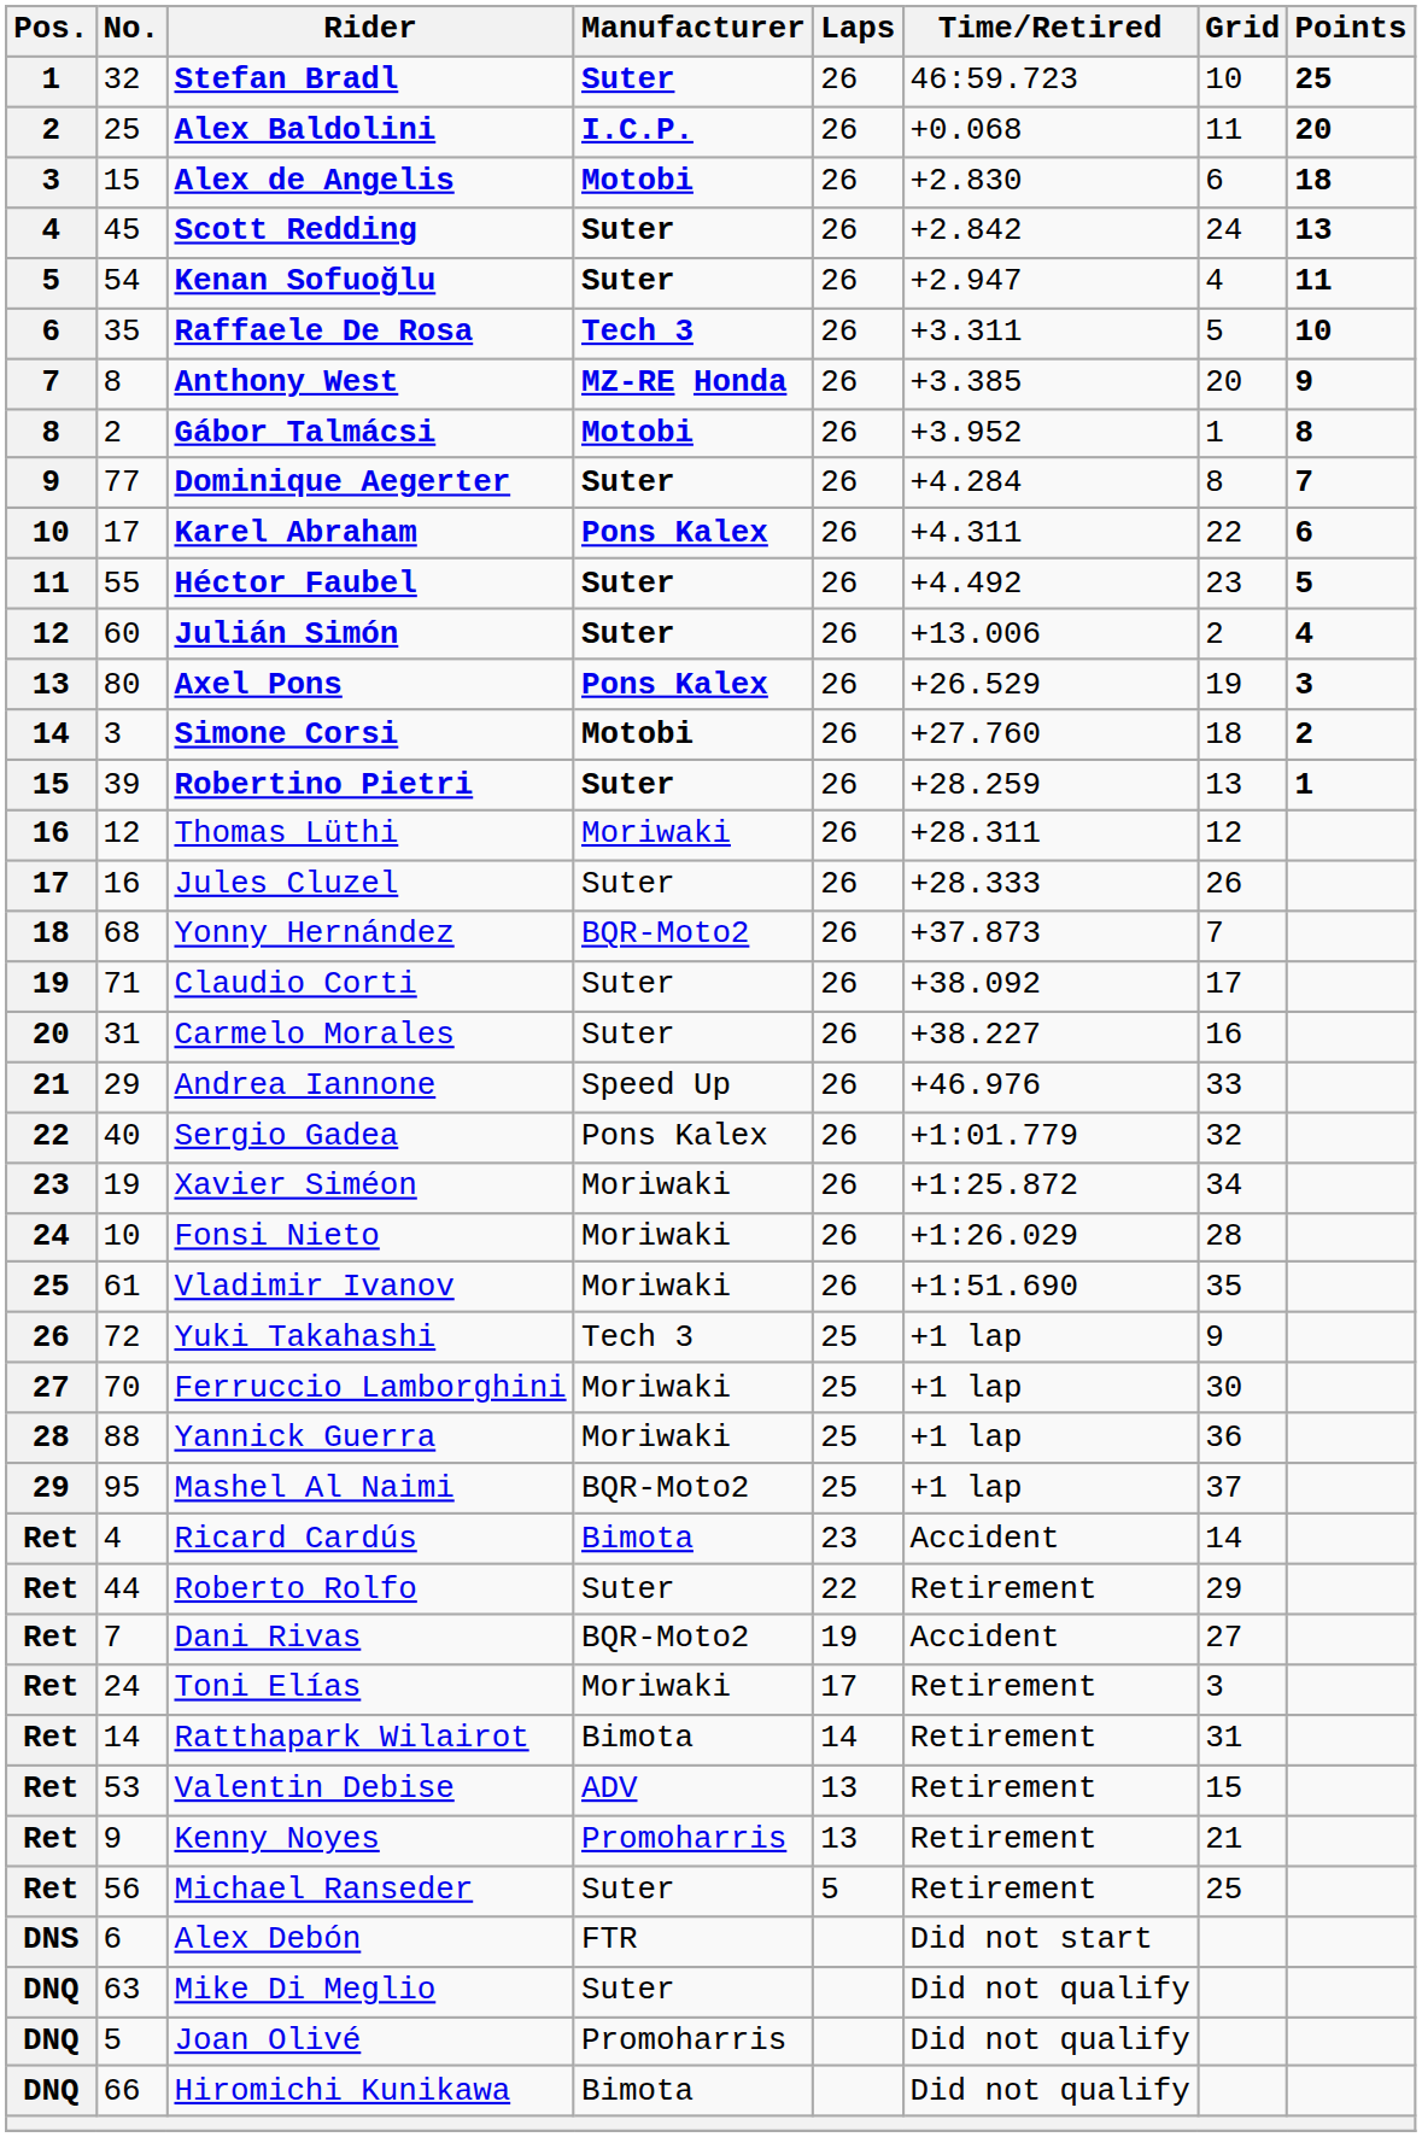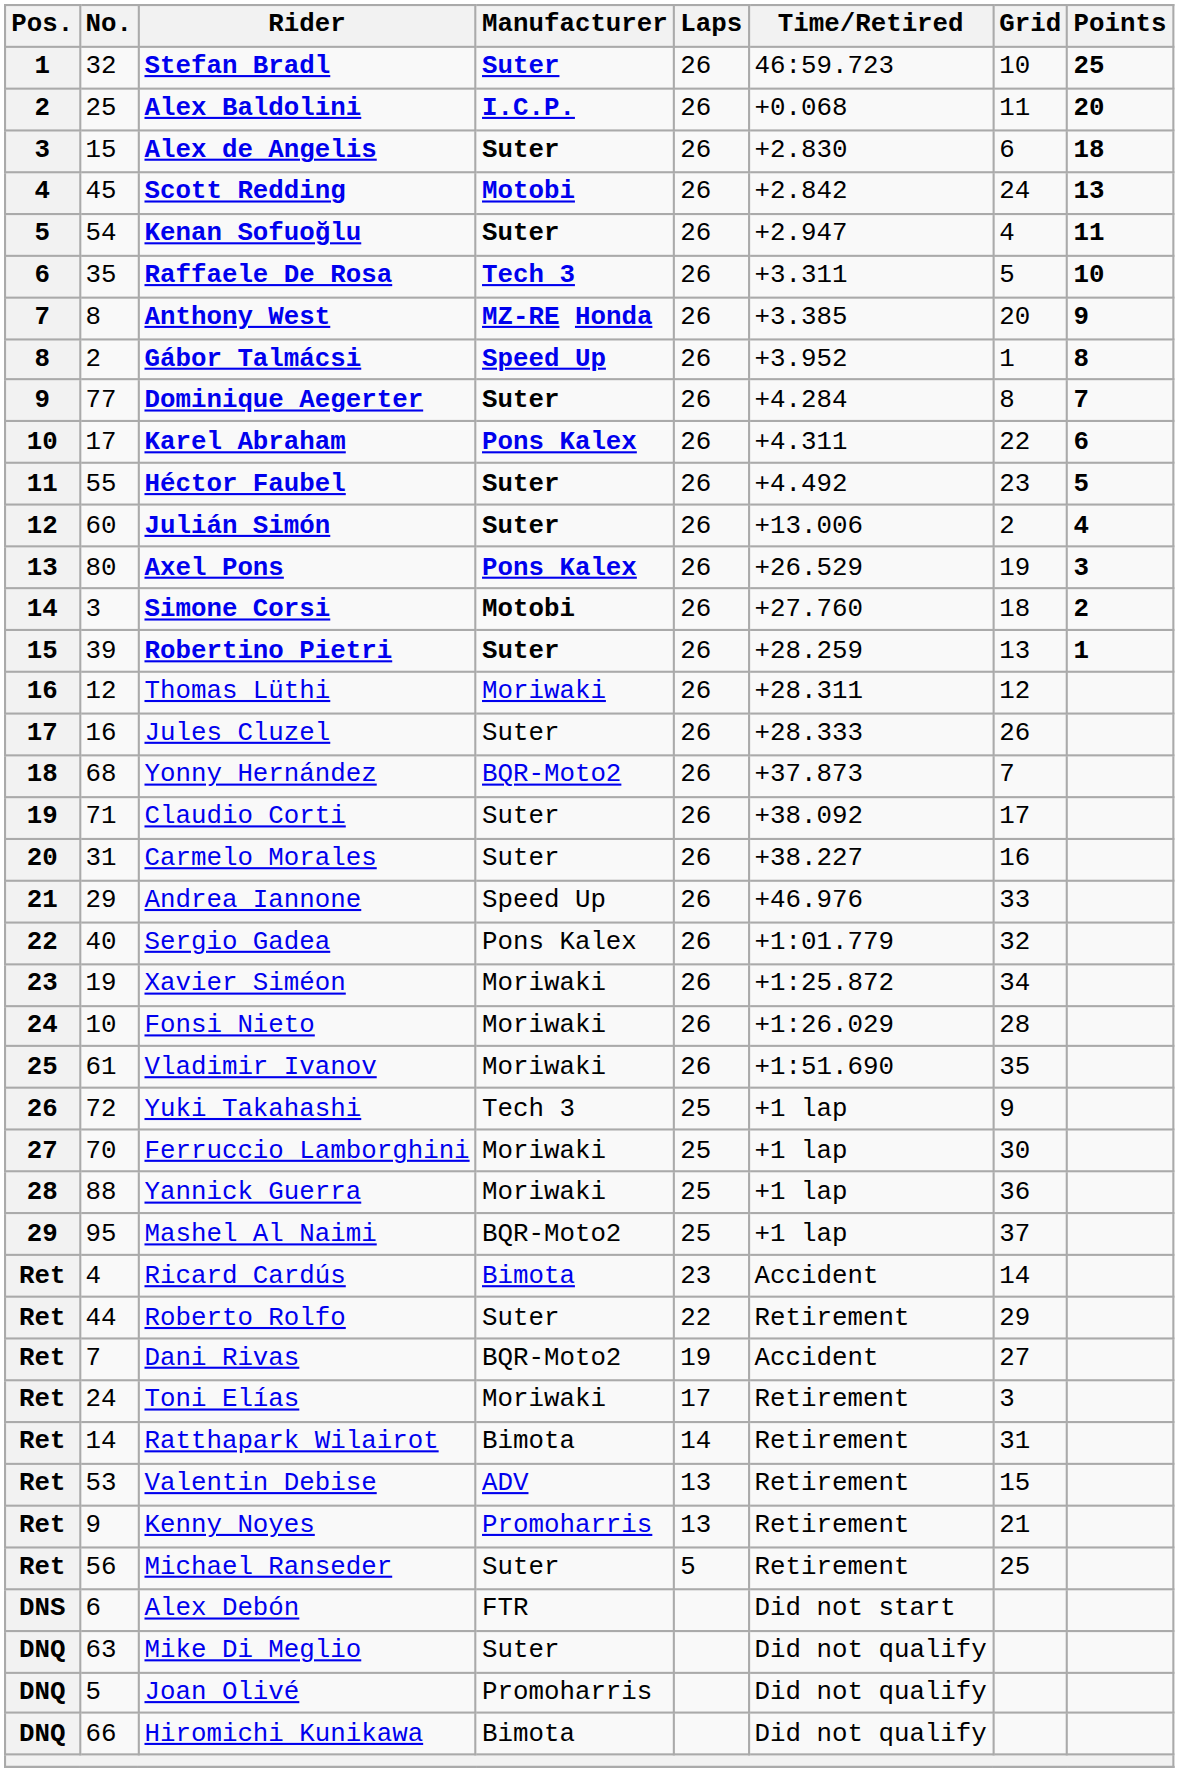 <table class="wikitable" style="font-size: 95%;">
 <tr>
 <th>Pos.</th>
 <th>No.</th>
 <th>Rider</th>
 <th>Manufacturer</th>
 <th>Laps</th>
 <th>Time/Retired</th>
 <th>Grid</th>
 <th>Points</th>
 </tr>
 <tr>
 <th>1</th>
 <td>32</td>
 <td> <strong><a href='#'>Stefan Bradl</a></strong></td>
 <td><strong><a href='#'>Suter</a></strong></td>
 <td>26</td>
 <td>46:59.723</td>
 <td>10</td>
 <td><strong>25</strong></td>
 </tr>
 <tr>
 <th>2</th>
 <td>25</td>
 <td> <strong><a href='#'>Alex Baldolini</a></strong></td>
 <td><strong><a href='#'>I.C.P.</a></strong></td>
 <td>26</td>
 <td>+0.068</td>
 <td>11</td>
 <td><strong>20</strong></td>
 </tr>
 <tr>
 <th>3</th>
 <td>15</td>
 <td> <strong><a href='#'>Alex de Angelis</a></strong></td>
-<td><strong><a href='#'>Motobi</a></strong></td>
+<td><strong>Suter</strong></td>
 <td>26</td>
 <td>+2.830</td>
 <td>6</td>
 <td><strong>18</strong></td>
 </tr>
 <tr>
 <th>4</th>
 <td>45</td>
 <td> <strong><a href='#'>Scott Redding</a></strong></td>
-<td><strong>Suter</strong></td>
+<td><strong><a href='#'>Motobi</a></strong></td>
 <td>26</td>
 <td>+2.842</td>
 <td>24</td>
 <td><strong>13</strong></td>
 </tr>
 <tr>
 <th>5</th>
 <td>54</td>
 <td> <strong><a href='#'>Kenan Sofuoğlu</a></strong></td>
 <td><strong>Suter</strong></td>
 <td>26</td>
 <td>+2.947</td>
 <td>4</td>
 <td><strong>11</strong></td>
 </tr>
 <tr>
 <th>6</th>
 <td>35</td>
 <td> <strong><a href='#'>Raffaele De Rosa</a></strong></td>
 <td><strong><a href='#'>Tech 3</a></strong></td>
 <td>26</td>
 <td>+3.311</td>
 <td>5</td>
 <td><strong>10</strong></td>
 </tr>
 <tr>
 <th>7</th>
 <td>8</td>
 <td> <strong><a href='#'>Anthony West</a></strong></td>
 <td><strong><a href='#'>MZ-RE</a> <a href='#'>Honda</a></strong></td>
 <td>26</td>
 <td>+3.385</td>
 <td>20</td>
 <td><strong>9</strong></td>
 </tr>
 <tr>
 <th>8</th>
 <td>2</td>
 <td> <strong><a href='#'>Gábor Talmácsi</a></strong></td>
-<td><strong><a href='#'>Motobi</a></strong></td>
+<td><strong><a href='#'>Speed Up</a></strong></td>
 <td>26</td>
 <td>+3.952</td>
 <td>1</td>
 <td><strong>8</strong></td>
 </tr>
 <tr>
 <th>9</th>
 <td>77</td>
 <td> <strong><a href='#'>Dominique Aegerter</a></strong></td>
 <td><strong>Suter</strong></td>
 <td>26</td>
 <td>+4.284</td>
 <td>8</td>
 <td><strong>7</strong></td>
 </tr>
 <tr>
 <th>10</th>
 <td>17</td>
 <td> <strong><a href='#'>Karel Abraham</a></strong></td>
 <td><strong><a href='#'>Pons Kalex</a></strong></td>
 <td>26</td>
 <td>+4.311</td>
 <td>22</td>
 <td><strong>6</strong></td>
 </tr>
 <tr>
 <th>11</th>
 <td>55</td>
 <td> <strong><a href='#'>Héctor Faubel</a></strong></td>
 <td><strong>Suter</strong></td>
 <td>26</td>
 <td>+4.492</td>
 <td>23</td>
 <td><strong>5</strong></td>
 </tr>
 <tr>
 <th>12</th>
 <td>60</td>
 <td> <strong><a href='#'>Julián Simón</a></strong></td>
 <td><strong>Suter</strong></td>
 <td>26</td>
 <td>+13.006</td>
 <td>2</td>
 <td><strong>4</strong></td>
 </tr>
 <tr>
 <th>13</th>
 <td>80</td>
 <td> <strong><a href='#'>Axel Pons</a></strong></td>
 <td><strong><a href='#'>Pons Kalex</a></strong></td>
 <td>26</td>
 <td>+26.529</td>
 <td>19</td>
 <td><strong>3</strong></td>
 </tr>
 <tr>
 <th>14</th>
 <td>3</td>
 <td> <strong><a href='#'>Simone Corsi</a></strong></td>
 <td><strong>Motobi</strong></td>
 <td>26</td>
 <td>+27.760</td>
 <td>18</td>
 <td><strong>2</strong></td>
 </tr>
 <tr>
 <th>15</th>
 <td>39</td>
 <td> <strong><a href='#'>Robertino Pietri</a></strong></td>
 <td><strong>Suter</strong></td>
 <td>26</td>
 <td>+28.259</td>
 <td>13</td>
 <td><strong>1</strong></td>
 </tr>
 <tr>
 <th>16</th>
 <td>12</td>
 <td> <a href='#'>Thomas Lüthi</a></td>
 <td><a href='#'>Moriwaki</a></td>
 <td>26</td>
 <td>+28.311</td>
 <td>12</td>
 <td></td>
 </tr>
 <tr>
 <th>17</th>
 <td>16</td>
 <td> <a href='#'>Jules Cluzel</a></td>
 <td>Suter</td>
 <td>26</td>
 <td>+28.333</td>
 <td>26</td>
 <td></td>
 </tr>
 <tr>
 <th>18</th>
 <td>68</td>
 <td> <a href='#'>Yonny Hernández</a></td>
 <td><a href='#'>BQR-Moto2</a></td>
 <td>26</td>
 <td>+37.873</td>
 <td>7</td>
 <td></td>
 </tr>
 <tr>
 <th>19</th>
 <td>71</td>
 <td> <a href='#'>Claudio Corti</a></td>
 <td>Suter</td>
 <td>26</td>
 <td>+38.092</td>
 <td>17</td>
 <td></td>
 </tr>
 <tr>
 <th>20</th>
 <td>31</td>
 <td> <a href='#'>Carmelo Morales</a></td>
 <td>Suter</td>
 <td>26</td>
 <td>+38.227</td>
 <td>16</td>
 <td></td>
 </tr>
 <tr>
 <th>21</th>
 <td>29</td>
 <td> <a href='#'>Andrea Iannone</a></td>
 <td>Speed Up</td>
 <td>26</td>
 <td>+46.976</td>
 <td>33</td>
 <td></td>
 </tr>
 <tr>
 <th>22</th>
 <td>40</td>
 <td> <a href='#'>Sergio Gadea</a></td>
 <td>Pons Kalex</td>
 <td>26</td>
 <td>+1:01.779</td>
 <td>32</td>
 <td></td>
 </tr>
 <tr>
 <th>23</th>
 <td>19</td>
 <td> <a href='#'>Xavier Siméon</a></td>
 <td>Moriwaki</td>
 <td>26</td>
 <td>+1:25.872</td>
 <td>34</td>
 <td></td>
 </tr>
 <tr>
 <th>24</th>
 <td>10</td>
 <td> <a href='#'>Fonsi Nieto</a></td>
 <td>Moriwaki</td>
 <td>26</td>
 <td>+1:26.029</td>
 <td>28</td>
 <td></td>
 </tr>
 <tr>
 <th>25</th>
 <td>61</td>
 <td> <a href='#'>Vladimir Ivanov</a></td>
 <td>Moriwaki</td>
 <td>26</td>
 <td>+1:51.690</td>
 <td>35</td>
 <td></td>
 </tr>
 <tr>
 <th>26</th>
 <td>72</td>
 <td> <a href='#'>Yuki Takahashi</a></td>
 <td>Tech 3</td>
 <td>25</td>
 <td>+1 lap</td>
 <td>9</td>
 <td></td>
 </tr>
 <tr>
 <th>27</th>
 <td>70</td>
 <td> <a href='#'>Ferruccio Lamborghini</a></td>
 <td>Moriwaki</td>
 <td>25</td>
 <td>+1 lap</td>
 <td>30</td>
 <td></td>
 </tr>
 <tr>
 <th>28</th>
 <td>88</td>
 <td> <a href='#'>Yannick Guerra</a></td>
 <td>Moriwaki</td>
 <td>25</td>
 <td>+1 lap</td>
 <td>36</td>
 <td></td>
 </tr>
 <tr>
 <th>29</th>
 <td>95</td>
 <td> <a href='#'>Mashel Al Naimi</a></td>
 <td>BQR-Moto2</td>
 <td>25</td>
 <td>+1 lap</td>
 <td>37</td>
 <td></td>
 </tr>
 <tr>
 <th>Ret</th>
 <td>4</td>
 <td> <a href='#'>Ricard Cardús</a></td>
 <td><a href='#'>Bimota</a></td>
 <td>23</td>
 <td>Accident</td>
 <td>14</td>
 <td></td>
 </tr>
 <tr>
 <th>Ret</th>
 <td>44</td>
 <td> <a href='#'>Roberto Rolfo</a></td>
 <td>Suter</td>
 <td>22</td>
 <td>Retirement</td>
 <td>29</td>
 <td></td>
 </tr>
 <tr>
 <th>Ret</th>
 <td>7</td>
 <td> <a href='#'>Dani Rivas</a></td>
 <td>BQR-Moto2</td>
 <td>19</td>
 <td>Accident</td>
 <td>27</td>
 <td></td>
 </tr>
 <tr>
 <th>Ret</th>
 <td>24</td>
 <td> <a href='#'>Toni Elías</a></td>
 <td>Moriwaki</td>
 <td>17</td>
 <td>Retirement</td>
 <td>3</td>
 <td></td>
 </tr>
 <tr>
 <th>Ret</th>
 <td>14</td>
 <td> <a href='#'>Ratthapark Wilairot</a></td>
 <td>Bimota</td>
 <td>14</td>
 <td>Retirement</td>
 <td>31</td>
 <td></td>
 </tr>
 <tr>
 <th>Ret</th>
 <td>53</td>
 <td> <a href='#'>Valentin Debise</a></td>
 <td><a href='#'>ADV</a></td>
 <td>13</td>
 <td>Retirement</td>
 <td>15</td>
 <td></td>
 </tr>
 <tr>
 <th>Ret</th>
 <td>9</td>
 <td> <a href='#'>Kenny Noyes</a></td>
 <td><a href='#'>Promoharris</a></td>
 <td>13</td>
 <td>Retirement</td>
 <td>21</td>
 <td></td>
 </tr>
 <tr>
 <th>Ret</th>
 <td>56</td>
 <td> <a href='#'>Michael Ranseder</a></td>
 <td>Suter</td>
 <td>5</td>
 <td>Retirement</td>
 <td>25</td>
 <td></td>
 </tr>
 <tr>
 <th>DNS</th>
 <td>6</td>
 <td> <a href='#'>Alex Debón</a></td>
 <td>FTR</td>
 <td></td>
 <td>Did not start</td>
 <td></td>
 <td></td>
 </tr>
 <tr>
 <th>DNQ</th>
 <td>63</td>
 <td> <a href='#'>Mike Di Meglio</a></td>
 <td>Suter</td>
 <td></td>
 <td>Did not qualify</td>
 <td></td>
 <td></td>
 </tr>
 <tr>
 <th>DNQ</th>
 <td>5</td>
 <td> <a href='#'>Joan Olivé</a></td>
 <td>Promoharris</td>
 <td></td>
 <td>Did not qualify</td>
 <td></td>
 <td></td>
 </tr>
 <tr>
 <th>DNQ</th>
 <td>66</td>
 <td> <a href='#'>Hiromichi Kunikawa</a></td>
 <td>Bimota</td>
 <td></td>
 <td>Did not qualify</td>
 <td></td>
 <td></td>
 </tr>
 <tr>
 <th colspan=8></th>
 </tr>
 <tr>
 </tr>
 </table>
